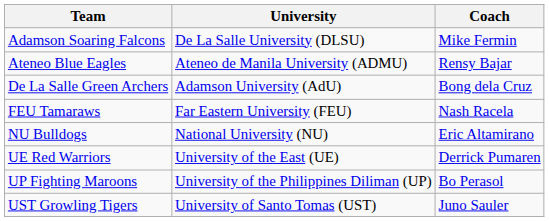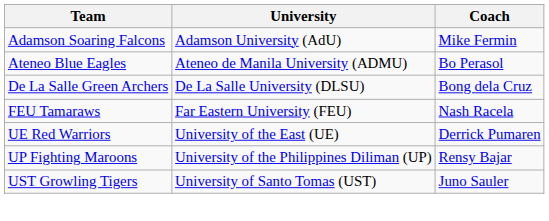 <table class="wikitable">
 <tr>
 <th>Team</th>
 <th>University</th>
 <th>Coach</th>
 </tr>
 <tr>
 <td><a href='#'>Adamson Soaring Falcons</a></td>
-<td><a href='#'>De La Salle University</a> (DLSU)</td>
+<td><a href='#'>Adamson University</a> (AdU)</td>
 <td><a href='#'>Mike Fermin</a></td>
 </tr>
 <tr>
 <td><a href='#'>Ateneo Blue Eagles</a></td>
 <td><a href='#'>Ateneo de Manila University</a> (ADMU)</td>
-<td><a href='#'>Rensy Bajar</a></td>
+<td><a href='#'>Bo Perasol</a></td>
 </tr>
 <tr>
 <td><a href='#'>De La Salle Green Archers</a></td>
-<td><a href='#'>Adamson University</a> (AdU)</td>
+<td><a href='#'>De La Salle University</a> (DLSU)</td>
 <td><a href='#'>Bong dela Cruz</a></td>
 </tr>
 <tr>
 <td><a href='#'>FEU Tamaraws</a></td>
 <td><a href='#'>Far Eastern University</a> (FEU)</td>
 <td><a href='#'>Nash Racela</a></td>
-</tr>
-<tr>
-<td><a href='#'>NU Bulldogs</a></td>
-<td><a href='#'>National University</a> (NU)</td>
-<td><a href='#'>Eric Altamirano</a></td>
 </tr>
 <tr>
 <td><a href='#'>UE Red Warriors</a></td>
 <td><a href='#'>University of the East</a> (UE)</td>
 <td><a href='#'>Derrick Pumaren</a></td>
 </tr>
 <tr>
 <td><a href='#'>UP Fighting Maroons</a></td>
 <td><a href='#'>University of the Philippines Diliman</a> (UP)</td>
-<td><a href='#'>Bo Perasol</a></td>
+<td><a href='#'>Rensy Bajar</a></td>
 </tr>
 <tr>
 <td><a href='#'>UST Growling Tigers</a></td>
 <td><a href='#'>University of Santo Tomas</a> (UST)</td>
 <td><a href='#'>Juno Sauler</a></td>
 </tr>
 </table>
